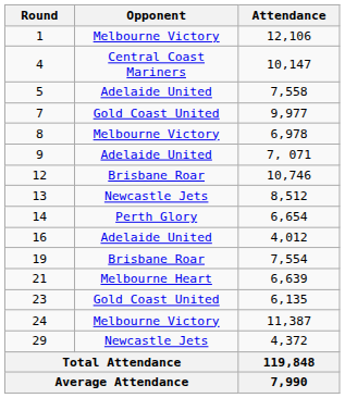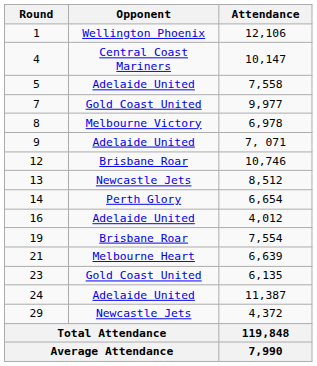 <table class="wikitable sortable" style="text-align:center; font-size:90%">
 <tr>
 <th width=60>Round</th>
 <th style="width:150px;" class="unsortable">Opponent</th>
 <th width=90>Attendance</th>
 </tr>
 <tr>
 <td>1</td>
-<td><a href='#'>Melbourne Victory</a></td>
+<td><a href='#'>Wellington Phoenix</a></td>
 <td>12,106</td>
 </tr>
 <tr>
 <td>4</td>
 <td><a href='#'>Central Coast Mariners</a></td>
 <td>10,147</td>
 </tr>
 <tr>
 <td>5</td>
 <td><a href='#'>Adelaide United</a></td>
 <td>7,558</td>
 </tr>
 <tr>
 <td>7</td>
 <td><a href='#'>Gold Coast United</a></td>
 <td>9,977</td>
 </tr>
 <tr>
 <td>8</td>
 <td><a href='#'>Melbourne Victory</a></td>
 <td>6,978</td>
 </tr>
 <tr>
 <td>9</td>
 <td><a href='#'>Adelaide United</a></td>
 <td>7, 071</td>
 </tr>
 <tr>
 <td>12</td>
 <td><a href='#'>Brisbane Roar</a></td>
 <td>10,746</td>
 </tr>
 <tr>
 <td>13</td>
 <td><a href='#'>Newcastle Jets</a></td>
 <td>8,512</td>
 </tr>
 <tr>
 <td>14</td>
 <td><a href='#'>Perth Glory</a></td>
 <td>6,654</td>
 </tr>
 <tr>
 <td>16</td>
 <td><a href='#'>Adelaide United</a></td>
 <td>4,012</td>
 </tr>
 <tr>
 <td>19</td>
 <td><a href='#'>Brisbane Roar</a></td>
 <td>7,554</td>
 </tr>
 <tr>
 <td>21</td>
 <td><a href='#'>Melbourne Heart</a></td>
 <td>6,639</td>
 </tr>
 <tr>
 <td>23</td>
 <td><a href='#'>Gold Coast United</a></td>
 <td>6,135</td>
 </tr>
 <tr>
 <td>24</td>
-<td><a href='#'>Melbourne Victory</a></td>
+<td><a href='#'>Adelaide United</a></td>
 <td>11,387</td>
 </tr>
 <tr>
 <td>29</td>
 <td><a href='#'>Newcastle Jets</a></td>
 <td>4,372</td>
 </tr>
 <tr>
 <th colspan="2"><strong>Total Attendance</strong></th>
 <th>119,848</th>
 </tr>
 <tr>
 <th colspan="2"><strong>Average Attendance</strong></th>
 <th>7,990</th>
 </tr>
 </table>
